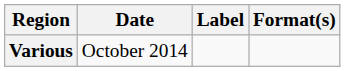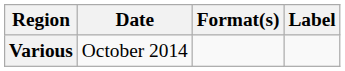 <table class="wikitable plainrowheaders">
 <tr>
 <th scope="col">Region</th>
 <th scope="col">Date</th>
+<th scope="col">Format(s)</th>
 <th scope="col">Label</th>
-<th scope="col">Format(s)</th>
 </tr>
 <tr>
 <th scope="row">Various</th>
 <td>October 2014</td>
 <td></td>
 <td></td>
 </tr>
 </table>
